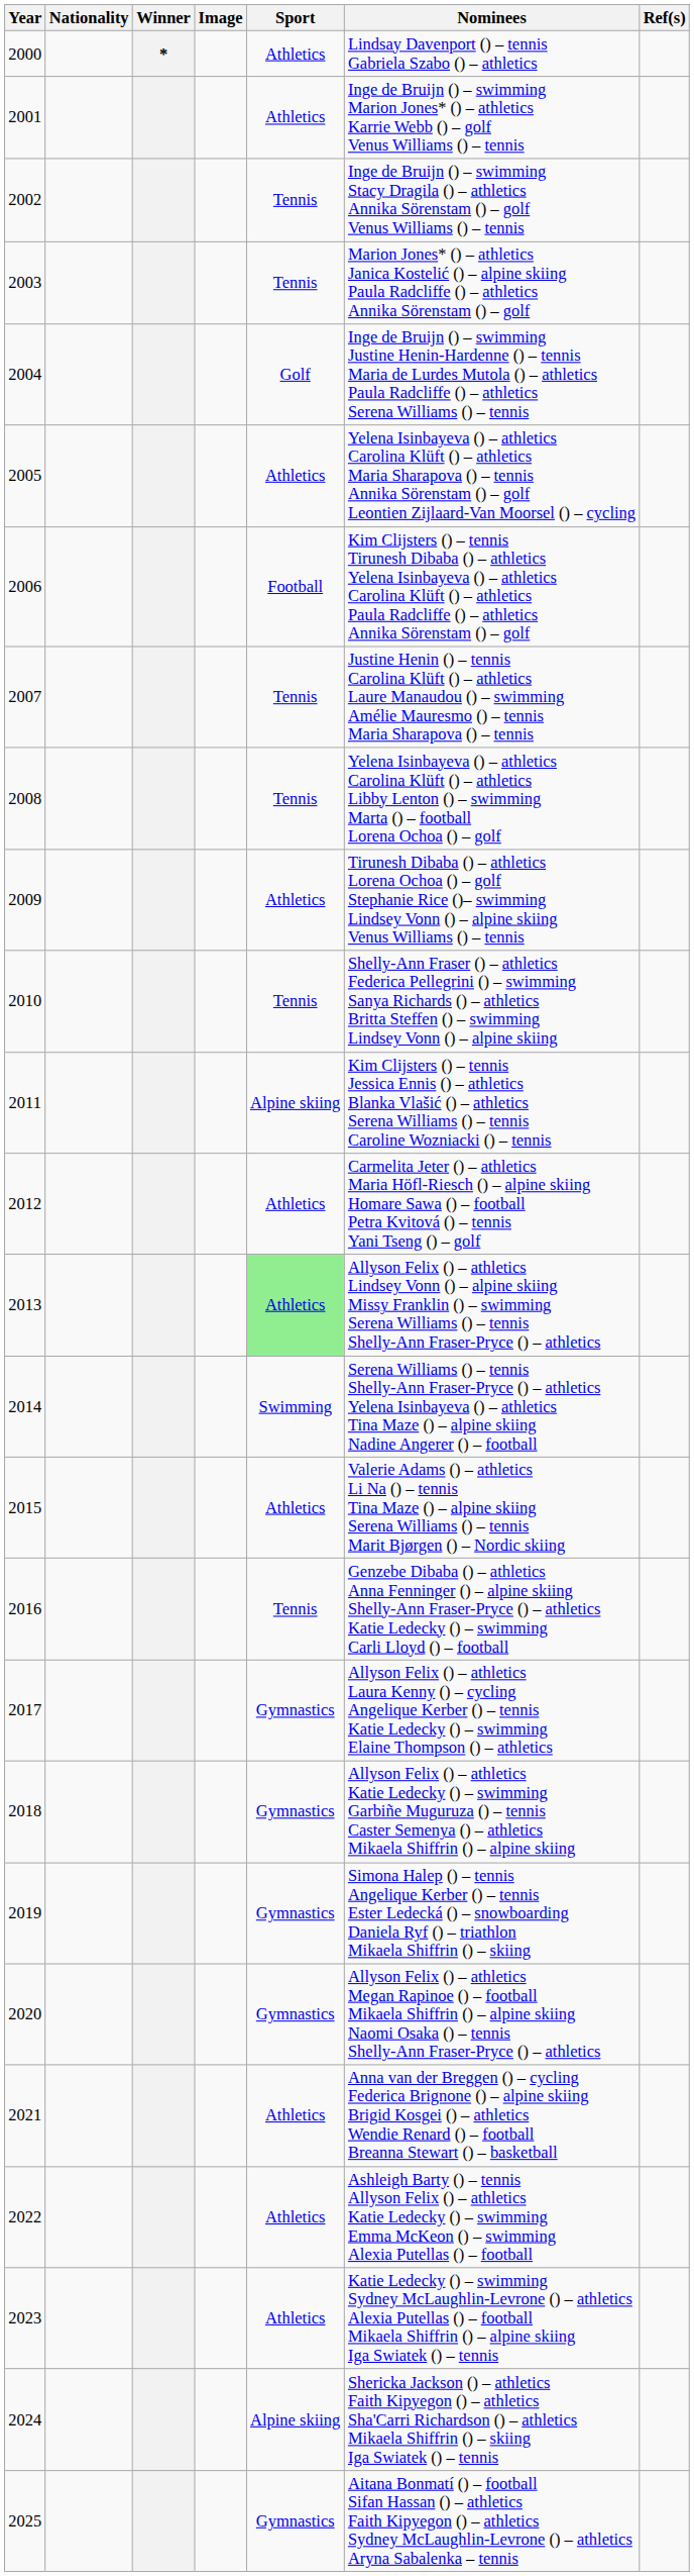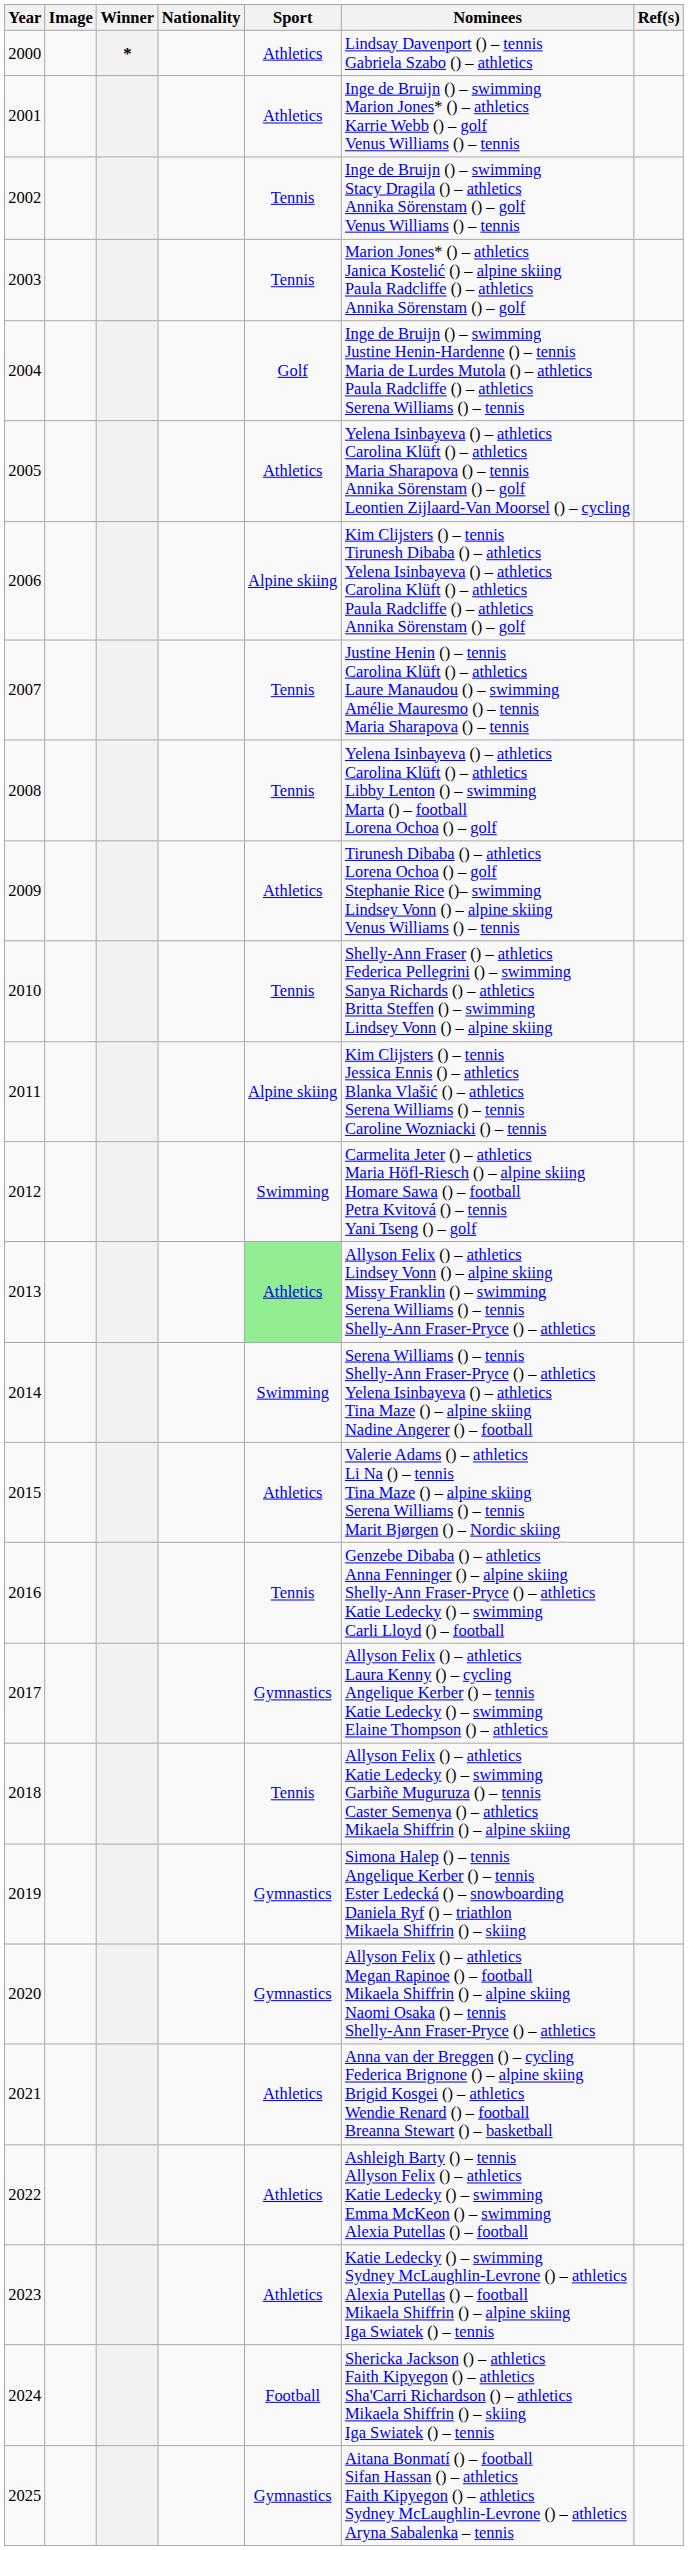 <table class="sortable wikitable plainrowheaders" style="text-align:center">
 <tr>
 <th scope=col>Year</th>
+<th scope=col class=unsortable>Image</th>
+<th scope=col>Winner</th>
 <th scope=col>Nationality</th>
-<th scope=col>Winner</th>
-<th scope=col class=unsortable>Image</th>
 <th scope=col>Sport</th>
 <th scope=col class=unsortable>Nominees</th>
 <th scope=col class=unsortable>Ref(s)</th>
 </tr>
 <tr>
 <td>2000</td>
 <td></td>
 <th scope=row>*</th>
 <td></td>
 <td><a href='#'>Athletics</a></td>
 <td align=left><a href='#'>Lindsay Davenport</a> () – <a href='#'>tennis</a> <br> <a href='#'>Gabriela Szabo</a> () – <a href='#'>athletics</a></td>
 <td></td>
 </tr>
 <tr>
 <td>2001</td>
 <td></td>
 <th scope=row></th>
 <td></td>
 <td><a href='#'>Athletics</a></td>
 <td align=left><a href='#'>Inge de Bruijn</a> () – <a href='#'>swimming</a> <br> <a href='#'>Marion Jones</a>* () – <a href='#'>athletics</a><br> <a href='#'>Karrie Webb</a> () – <a href='#'>golf</a> <br> <a href='#'>Venus Williams</a> () – <a href='#'>tennis</a></td>
 <td></td>
 </tr>
 <tr>
 <td>2002</td>
 <td></td>
 <th scope=row></th>
 <td></td>
 <td><a href='#'>Tennis</a></td>
 <td align=left><a href='#'>Inge de Bruijn</a> () – <a href='#'>swimming</a> <br> <a href='#'>Stacy Dragila</a> () – <a href='#'>athletics</a><br> <a href='#'>Annika Sörenstam</a> () – <a href='#'>golf</a> <br> <a href='#'>Venus Williams</a> () – <a href='#'>tennis</a></td>
 <td></td>
 </tr>
 <tr>
 <td>2003</td>
 <td></td>
 <th scope=row></th>
 <td></td>
 <td><a href='#'>Tennis</a></td>
 <td align=left><a href='#'>Marion Jones</a>* () – <a href='#'>athletics</a><br> <a href='#'>Janica Kostelić</a> () – <a href='#'>alpine skiing</a> <br> <a href='#'>Paula Radcliffe</a> () – <a href='#'>athletics</a><br> <a href='#'>Annika Sörenstam</a> () – <a href='#'>golf</a></td>
 <td></td>
 </tr>
 <tr>
 <td>2004</td>
 <td></td>
 <th scope=row></th>
 <td></td>
 <td><a href='#'>Golf</a></td>
 <td align=left><a href='#'>Inge de Bruijn</a> () – <a href='#'>swimming</a> <br> <a href='#'>Justine Henin-Hardenne</a> () – <a href='#'>tennis</a> <br> <a href='#'>Maria de Lurdes Mutola</a> () – <a href='#'>athletics</a> <br> <a href='#'>Paula Radcliffe</a> () – <a href='#'>athletics</a><br> <a href='#'>Serena Williams</a> () – <a href='#'>tennis</a></td>
 <td></td>
 </tr>
 <tr>
 <td>2005</td>
 <td></td>
 <th scope=row></th>
 <td></td>
 <td><a href='#'>Athletics</a></td>
 <td align=left><a href='#'>Yelena Isinbayeva</a> () – <a href='#'>athletics</a><br> <a href='#'>Carolina Klüft</a> () – <a href='#'>athletics</a><br> <a href='#'>Maria Sharapova</a> () – <a href='#'>tennis</a> <br> <a href='#'>Annika Sörenstam</a> () – <a href='#'>golf</a> <br> <a href='#'>Leontien Zijlaard-Van Moorsel</a> () – <a href='#'>cycling</a></td>
 <td></td>
 </tr>
 <tr>
 <td>2006</td>
 <td></td>
 <th scope=row></th>
 <td></td>
-<td><a href='#'>Football</a></td>
+<td><a href='#'>Alpine skiing</a></td>
 <td align=left><a href='#'>Kim Clijsters</a> () – <a href='#'>tennis</a> <br> <a href='#'>Tirunesh Dibaba</a> () – <a href='#'>athletics</a><br> <a href='#'>Yelena Isinbayeva</a> () – <a href='#'>athletics</a><br> <a href='#'>Carolina Klüft</a> () – <a href='#'>athletics</a><br><a href='#'>Paula Radcliffe</a> () – <a href='#'>athletics</a><br> <a href='#'>Annika Sörenstam</a> () – <a href='#'>golf</a></td>
 <td></td>
 </tr>
 <tr>
 <td>2007</td>
 <td></td>
 <th scope=row></th>
 <td></td>
 <td><a href='#'>Tennis</a></td>
 <td align=left><a href='#'>Justine Henin</a> () – <a href='#'>tennis</a> <br> <a href='#'>Carolina Klüft</a> () – <a href='#'>athletics</a><br> <a href='#'>Laure Manaudou</a> () – <a href='#'>swimming</a> <br> <a href='#'>Amélie Mauresmo</a> () – <a href='#'>tennis</a> <br> <a href='#'>Maria Sharapova</a> () – <a href='#'>tennis</a></td>
 <td></td>
 </tr>
 <tr>
 <td>2008</td>
 <td></td>
 <th scope=row></th>
 <td></td>
 <td><a href='#'>Tennis</a></td>
 <td align=left><a href='#'>Yelena Isinbayeva</a> () – <a href='#'>athletics</a><br> <a href='#'>Carolina Klüft</a> () – <a href='#'>athletics</a><br> <a href='#'>Libby Lenton</a> () – <a href='#'>swimming</a> <br> <a href='#'>Marta</a> () – <a href='#'>football</a> <br> <a href='#'>Lorena Ochoa</a> () – <a href='#'>golf</a></td>
 <td></td>
 </tr>
 <tr>
 <td>2009</td>
 <td></td>
 <th scope=row></th>
 <td></td>
 <td><a href='#'>Athletics</a></td>
 <td align=left><a href='#'>Tirunesh Dibaba</a> () – <a href='#'>athletics</a><br> <a href='#'>Lorena Ochoa</a> () – <a href='#'>golf</a> <br> <a href='#'>Stephanie Rice</a> ()– <a href='#'>swimming</a> <br> <a href='#'>Lindsey Vonn</a> () – <a href='#'>alpine skiing</a> <br> <a href='#'>Venus Williams</a> () – <a href='#'>tennis</a></td>
 <td></td>
 </tr>
 <tr>
 <td>2010</td>
 <td></td>
 <th scope=row></th>
 <td></td>
 <td><a href='#'>Tennis</a></td>
 <td align=left><a href='#'>Shelly-Ann Fraser</a> () – <a href='#'>athletics</a><br> <a href='#'>Federica Pellegrini</a> () – <a href='#'>swimming</a> <br> <a href='#'>Sanya Richards</a> () – <a href='#'>athletics</a><br> <a href='#'>Britta Steffen</a> () – <a href='#'>swimming</a> <br> <a href='#'>Lindsey Vonn</a> () – <a href='#'>alpine skiing</a></td>
 <td></td>
 </tr>
 <tr>
 <td>2011</td>
 <td></td>
 <th scope=row></th>
 <td></td>
 <td><a href='#'>Alpine skiing</a></td>
 <td align=left><a href='#'>Kim Clijsters</a> () – <a href='#'>tennis</a> <br> <a href='#'>Jessica Ennis</a> () – <a href='#'>athletics</a><br> <a href='#'>Blanka Vlašić</a> () – <a href='#'>athletics</a><br> <a href='#'>Serena Williams</a> () – <a href='#'>tennis</a> <br> <a href='#'>Caroline Wozniacki</a> () – <a href='#'>tennis</a></td>
 <td></td>
 </tr>
 <tr>
 <td>2012</td>
 <td></td>
 <th scope="row"></th>
 <td></td>
-<td><a href='#'>Athletics</a></td>
+<td><a href='#'>Swimming</a></td>
 <td align=left><a href='#'>Carmelita Jeter</a> () – <a href='#'>athletics</a><br> <a href='#'>Maria Höfl-Riesch</a> () – <a href='#'>alpine skiing</a> <br> <a href='#'>Homare Sawa</a> () – <a href='#'>football</a> <br> <a href='#'>Petra Kvitová</a> () – <a href='#'>tennis</a> <br> <a href='#'>Yani Tseng</a> () – <a href='#'>golf</a></td>
 <td></td>
 </tr>
 <tr>
 <td>2013</td>
 <td></td>
 <th scope=row></th>
 <td></td>
 <td style="background: lightgreen;"><a href='#'>Athletics</a></td>
 <td align=left><a href='#'>Allyson Felix</a> () – <a href='#'>athletics</a><br> <a href='#'>Lindsey Vonn</a> () – <a href='#'>alpine skiing</a> <br> <a href='#'>Missy Franklin</a> () – <a href='#'>swimming</a> <br> <a href='#'>Serena Williams</a> () – <a href='#'>tennis</a> <br> <a href='#'>Shelly-Ann Fraser-Pryce</a> () – <a href='#'>athletics</a></td>
 <td></td>
 </tr>
 <tr>
 <td>2014</td>
 <td></td>
 <th scope="row"></th>
 <td></td>
 <td><a href='#'>Swimming</a></td>
 <td align=left><a href='#'>Serena Williams</a> () – <a href='#'>tennis</a> <br> <a href='#'>Shelly-Ann Fraser-Pryce</a> () – <a href='#'>athletics</a><br><a href='#'>Yelena Isinbayeva</a> () – <a href='#'>athletics</a><br> <a href='#'>Tina Maze</a> () – <a href='#'>alpine skiing</a> <br> <a href='#'>Nadine Angerer</a> () – <a href='#'>football</a></td>
 <td></td>
 </tr>
 <tr>
 <td>2015</td>
 <td></td>
 <th scope=row></th>
 <td></td>
 <td><a href='#'>Athletics</a></td>
 <td align=left><a href='#'>Valerie Adams</a> () – <a href='#'>athletics</a><br> <a href='#'>Li Na</a> () – <a href='#'>tennis</a> <br><a href='#'>Tina Maze</a> () – <a href='#'>alpine skiing</a> <br> <a href='#'>Serena Williams</a> () – <a href='#'>tennis</a> <br> <a href='#'>Marit Bjørgen</a> () – <a href='#'>Nordic skiing</a></td>
 <td></td>
 </tr>
 <tr>
 <td>2016</td>
 <td></td>
 <th scope=row></th>
 <td></td>
 <td><a href='#'>Tennis</a></td>
 <td align=left><a href='#'>Genzebe Dibaba</a> () – <a href='#'>athletics</a><br> <a href='#'>Anna Fenninger</a> () – <a href='#'>alpine skiing</a> <br> <a href='#'>Shelly-Ann Fraser-Pryce</a> () – <a href='#'>athletics</a><br> <a href='#'>Katie Ledecky</a> () – <a href='#'>swimming</a> <br> <a href='#'>Carli Lloyd</a> () – <a href='#'>football</a></td>
 <td></td>
 </tr>
 <tr>
 <td>2017</td>
 <td></td>
 <th scope=row></th>
 <td></td>
 <td><a href='#'>Gymnastics</a></td>
 <td align=left><a href='#'>Allyson Felix</a> () – <a href='#'>athletics</a><br> <a href='#'>Laura Kenny</a> () – <a href='#'>cycling</a><br> <a href='#'>Angelique Kerber</a> () – <a href='#'>tennis</a> <br> <a href='#'>Katie Ledecky</a> () – <a href='#'>swimming</a> <br> <a href='#'>Elaine Thompson</a> () – <a href='#'>athletics</a></td>
 <td></td>
 </tr>
 <tr>
 <td>2018</td>
 <td></td>
 <th scope=row></th>
 <td></td>
-<td><a href='#'>Gymnastics</a></td>
+<td><a href='#'>Tennis</a></td>
 <td align=left><a href='#'>Allyson Felix</a> () – <a href='#'>athletics</a><br> <a href='#'>Katie Ledecky</a> () – <a href='#'>swimming</a> <br> <a href='#'>Garbiñe Muguruza</a> () – <a href='#'>tennis</a><br> <a href='#'>Caster Semenya</a> () – <a href='#'>athletics</a> <br> <a href='#'>Mikaela Shiffrin</a> () – <a href='#'>alpine skiing</a></td>
 <td></td>
 </tr>
 <tr>
 <td>2019</td>
 <td></td>
 <th scope=row></th>
 <td></td>
 <td><a href='#'>Gymnastics</a></td>
 <td align=left><a href='#'>Simona Halep</a> () – <a href='#'>tennis</a><br><a href='#'>Angelique Kerber</a> () – <a href='#'>tennis</a><br> <a href='#'>Ester Ledecká</a> () – <a href='#'>snowboarding</a><br>  <a href='#'>Daniela Ryf</a> () – <a href='#'>triathlon</a><br><a href='#'>Mikaela Shiffrin</a> () – <a href='#'>skiing</a></td>
 <td></td>
 </tr>
 <tr>
 <td>2020</td>
 <td></td>
 <th scope=row></th>
 <td></td>
 <td><a href='#'>Gymnastics</a></td>
 <td align=left><a href='#'>Allyson Felix</a> () – <a href='#'>athletics</a><br> <a href='#'>Megan Rapinoe</a> () – <a href='#'>football</a> <br> <a href='#'>Mikaela Shiffrin</a> () – <a href='#'>alpine skiing</a> <br> <a href='#'>Naomi Osaka</a> () – <a href='#'>tennis</a> <br> <a href='#'>Shelly-Ann Fraser-Pryce</a> () – <a href='#'>athletics</a></td>
 <td></td>
 </tr>
 <tr>
 <td>2021</td>
 <td></td>
 <th scope=row></th>
 <td></td>
 <td><a href='#'>Athletics</a></td>
 <td align=left><a href='#'>Anna van der Breggen</a> () – <a href='#'>cycling</a><br> <a href='#'>Federica Brignone</a> () – <a href='#'>alpine skiing</a> <br> <a href='#'>Brigid Kosgei</a> () – <a href='#'>athletics</a> <br> <a href='#'>Wendie Renard</a> () – <a href='#'>football</a> <br> <a href='#'>Breanna Stewart</a> () – <a href='#'>basketball</a></td>
 <td></td>
 </tr>
 <tr>
 <td>2022</td>
 <td></td>
 <th scope=row></th>
 <td></td>
 <td><a href='#'>Athletics</a></td>
 <td align=left><a href='#'>Ashleigh Barty</a> () – <a href='#'>tennis</a>  <br> <a href='#'>Allyson Felix</a> () – <a href='#'>athletics</a> <br> <a href='#'>Katie Ledecky</a> () – <a href='#'>swimming</a> <br> <a href='#'>Emma McKeon</a> () – <a href='#'>swimming</a> <br> <a href='#'>Alexia Putellas</a> () – <a href='#'>football</a> <br></td>
 <td></td>
 </tr>
 <tr>
 <td>2023</td>
 <td></td>
 <th scope=row></th>
 <td></td>
 <td><a href='#'>Athletics</a></td>
 <td align=left><a href='#'>Katie Ledecky</a> () – <a href='#'>swimming</a>  <br> <a href='#'>Sydney McLaughlin-Levrone</a> () – <a href='#'>athletics</a> <br> <a href='#'>Alexia Putellas</a> () – <a href='#'>football</a> <br> <a href='#'>Mikaela Shiffrin</a> () – <a href='#'>alpine skiing</a> <br> <a href='#'>Iga Swiatek</a> () – <a href='#'>tennis</a> <br></td>
 <td></td>
 </tr>
 <tr>
 <td>2024</td>
 <td></td>
 <th scope=row></th>
 <td></td>
-<td><a href='#'>Alpine skiing</a></td>
+<td><a href='#'>Football</a></td>
 <td align=left><a href='#'>Shericka Jackson</a> () – <a href='#'>athletics</a> <br> <a href='#'>Faith Kipyegon</a> () – <a href='#'>athletics</a> <br> <a href='#'>Sha'Carri Richardson</a> () – <a href='#'>athletics</a> <br> <a href='#'>Mikaela Shiffrin</a> () – <a href='#'>skiing</a> <br> <a href='#'>Iga Swiatek</a> () – <a href='#'>tennis</a> <br></td>
 <td></td>
 </tr>
 <tr>
 <td>2025</td>
 <td></td>
 <th scope=row></th>
 <td></td>
 <td><a href='#'>Gymnastics</a></td>
 <td align=left><a href='#'>Aitana Bonmatí</a> () – <a href='#'>football</a> <br> <a href='#'>Sifan Hassan</a> () – <a href='#'>athletics</a> <br> <a href='#'>Faith Kipyegon</a> () – <a href='#'>athletics</a> <br> <a href='#'>Sydney McLaughlin-Levrone</a> () – <a href='#'>athletics</a> <br> <a href='#'>Aryna Sabalenka</a> – <a href='#'>tennis</a></td>
 <td></td>
 </tr>
 </table>
